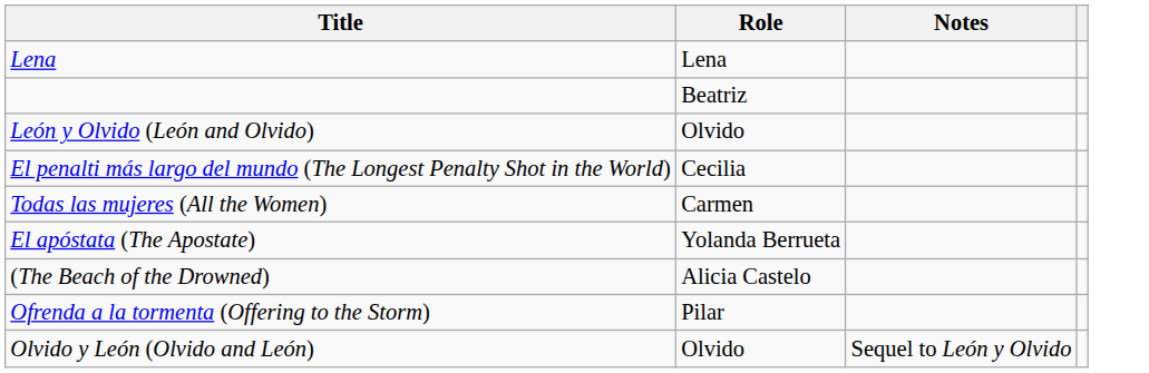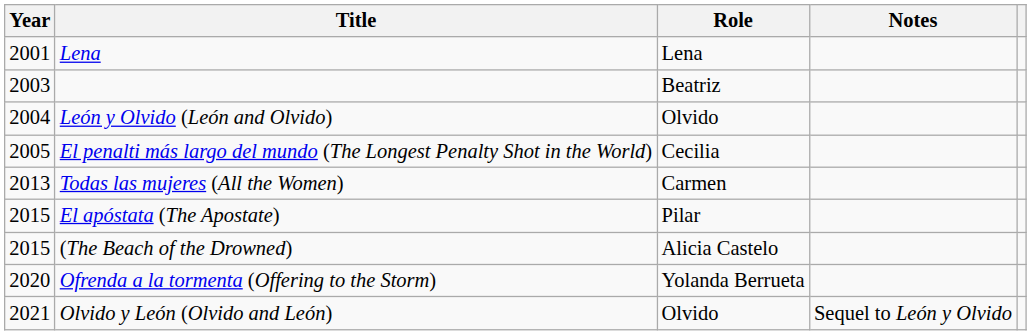 <table class="wikitable sortable">
 <tr>
+<th>Year</th>
 <th>Title</th>
 <th>Role</th>
 <th class="unsortable">Notes</th>
 <th></th>
 </tr>
 <tr>
+<td align = "center">2001</td>
 <td><em><a href='#'>Lena</a></em></td>
 <td>Lena</td>
 <td></td>
 <td align = "center"></td>
 </tr>
 <tr>
+<td align = "center">2003</td>
 <td><em></em></td>
 <td>Beatriz</td>
 <td></td>
 <td align = "center"></td>
 </tr>
 <tr>
+<td align = "center">2004</td>
 <td><em><a href='#'>León y Olvido</a></em> (<em>León and Olvido</em>)</td>
 <td>Olvido</td>
 <td></td>
 <td align = "center"></td>
 </tr>
 <tr>
+<td align = "center">2005</td>
 <td><em><a href='#'>El penalti más largo del mundo</a></em> (<em>The Longest Penalty Shot in the World</em>)</td>
 <td>Cecilia</td>
 <td></td>
 <td align = "center"></td>
 </tr>
 <tr>
+<td align = "center">2013</td>
 <td><em><a href='#'>Todas las mujeres</a></em> (<em>All the Women</em>)</td>
 <td>Carmen</td>
 <td></td>
 <td align = "center"></td>
 </tr>
 <tr>
+<td align = "center">2015</td>
 <td><em><a href='#'>El apóstata</a></em> (<em>The Apostate</em>)</td>
-<td>Yolanda Berrueta</td>
+<td>Pilar</td>
 <td></td>
 <td align = "center"></td>
 </tr>
 <tr>
+<td align = "center">2015</td>
 <td><em></em> (<em>The Beach of the Drowned</em>)</td>
 <td>Alicia Castelo</td>
 <td></td>
 <td align = "center"></td>
 </tr>
 <tr>
+<td align = "center">2020</td>
 <td><em><a href='#'>Ofrenda a la tormenta</a></em> (<em>Offering to the Storm</em>)</td>
-<td>Pilar</td>
+<td>Yolanda Berrueta</td>
 <td></td>
 <td align = "center"></td>
 </tr>
 <tr>
+<td align = "center">2021</td>
 <td><em>Olvido y León</em> (<em>Olvido and León</em>)</td>
 <td>Olvido</td>
 <td>Sequel to <em>León y Olvido</em></td>
 <td align = "center"></td>
 </tr>
 </table>
